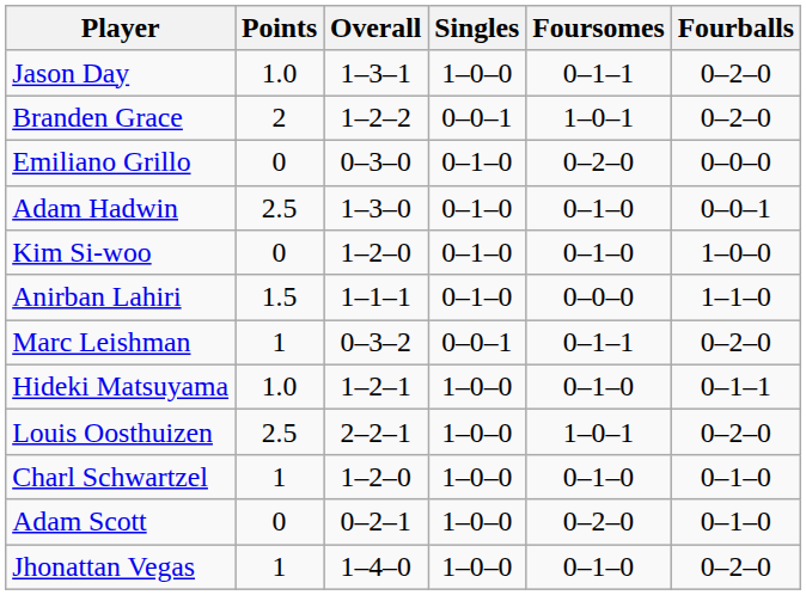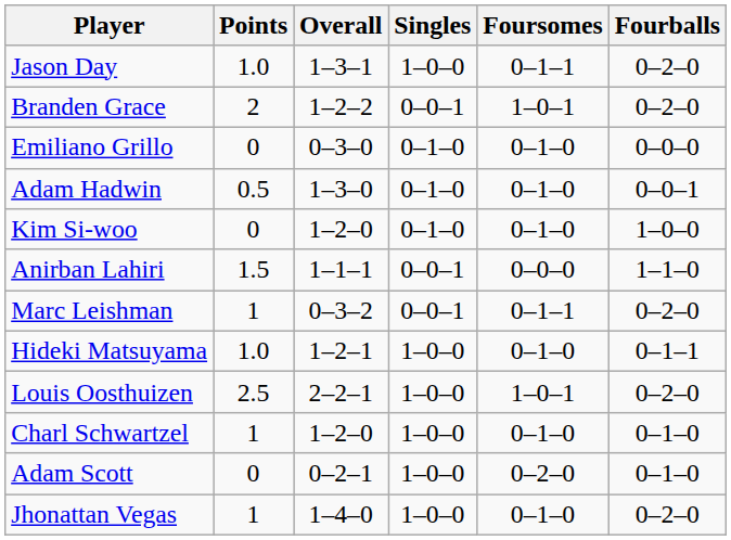 <table class="wikitable sortable" style="text-align:center">
 <tr>
 <th>Player</th>
 <th>Points</th>
 <th>Overall</th>
 <th>Singles</th>
 <th>Foursomes</th>
 <th>Fourballs</th>
 </tr>
 <tr>
 <td align=left><a href='#'>Jason Day</a></td>
 <td>1.0</td>
 <td>1–3–1</td>
 <td>1–0–0</td>
 <td>0–1–1</td>
 <td>0–2–0</td>
 </tr>
 <tr>
 <td align=left><a href='#'>Branden Grace</a></td>
 <td>2</td>
 <td>1–2–2</td>
 <td>0–0–1</td>
 <td>1–0–1</td>
 <td>0–2–0</td>
 </tr>
 <tr>
 <td align=left><a href='#'>Emiliano Grillo</a></td>
 <td>0</td>
 <td>0–3–0</td>
 <td>0–1–0</td>
-<td>0–2–0</td>
+<td>0–1–0</td>
 <td>0–0–0</td>
 </tr>
 <tr>
 <td align=left><a href='#'>Adam Hadwin</a></td>
-<td>2.5</td>
+<td>0.5</td>
 <td>1–3–0</td>
 <td>0–1–0</td>
 <td>0–1–0</td>
 <td>0–0–1</td>
 </tr>
 <tr>
 <td align=left><a href='#'>Kim Si-woo</a></td>
 <td>0</td>
 <td>1–2–0</td>
 <td>0–1–0</td>
 <td>0–1–0</td>
 <td>1–0–0</td>
 </tr>
 <tr>
 <td align=left><a href='#'>Anirban Lahiri</a></td>
 <td>1.5</td>
 <td>1–1–1</td>
-<td>0–1–0</td>
+<td>0–0–1</td>
 <td>0–0–0</td>
 <td>1–1–0</td>
 </tr>
 <tr>
 <td align=left><a href='#'>Marc Leishman</a></td>
 <td>1</td>
 <td>0–3–2</td>
 <td>0–0–1</td>
 <td>0–1–1</td>
 <td>0–2–0</td>
 </tr>
 <tr>
 <td align=left><a href='#'>Hideki Matsuyama</a></td>
 <td>1.0</td>
 <td>1–2–1</td>
 <td>1–0–0</td>
 <td>0–1–0</td>
 <td>0–1–1</td>
 </tr>
 <tr>
 <td align=left><a href='#'>Louis Oosthuizen</a></td>
 <td>2.5</td>
 <td>2–2–1</td>
 <td>1–0–0</td>
 <td>1–0–1</td>
 <td>0–2–0</td>
 </tr>
 <tr>
 <td align=left><a href='#'>Charl Schwartzel</a></td>
 <td>1</td>
 <td>1–2–0</td>
 <td>1–0–0</td>
 <td>0–1–0</td>
 <td>0–1–0</td>
 </tr>
 <tr>
 <td align=left><a href='#'>Adam Scott</a></td>
 <td>0</td>
 <td>0–2–1</td>
 <td>1–0–0</td>
 <td>0–2–0</td>
 <td>0–1–0</td>
 </tr>
 <tr>
 <td align=left><a href='#'>Jhonattan Vegas</a></td>
 <td>1</td>
 <td>1–4–0</td>
 <td>1–0–0</td>
 <td>0–1–0</td>
 <td>0–2–0</td>
 </tr>
 </table>
